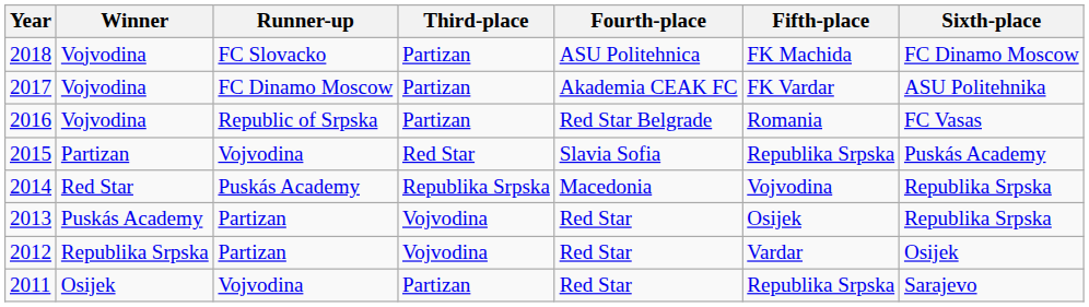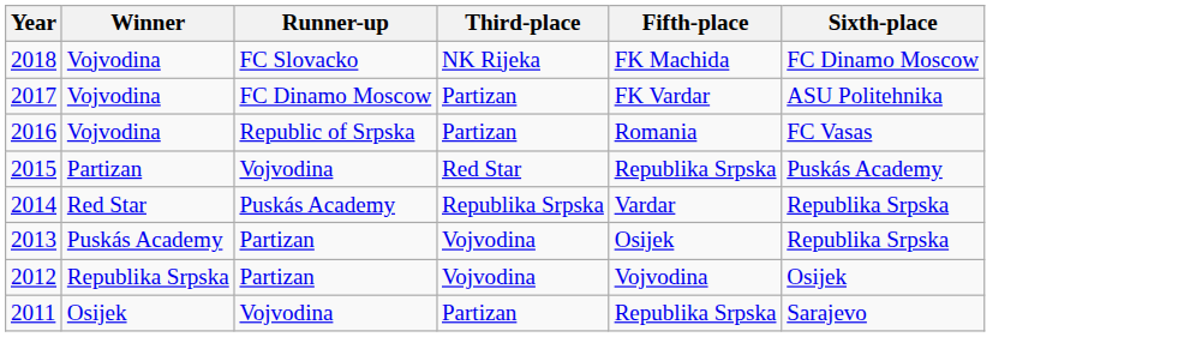 <table class="wikitable">
 <tr>
 <th>Year</th>
 <th>Winner</th>
 <th>Runner-up</th>
 <th>Third-place</th>
-<th>Fourth-place</th>
 <th>Fifth-place</th>
 <th>Sixth-place</th>
 </tr>
 <tr>
 <td><a href='#'>2018</a></td>
 <td> <a href='#'>Vojvodina</a></td>
 <td> <a href='#'>FC Slovacko</a></td>
-<td> <a href='#'>Partizan</a></td>
-<td> <a href='#'>ASU Politehnica</a></td>
+<td> <a href='#'>NK Rijeka</a></td>
 <td> <a href='#'>FK Machida</a></td>
 <td> <a href='#'>FC Dinamo Moscow</a></td>
 </tr>
 <tr>
 <td><a href='#'>2017</a></td>
 <td> <a href='#'>Vojvodina</a></td>
 <td> <a href='#'>FC Dinamo Moscow</a></td>
 <td> <a href='#'>Partizan</a></td>
-<td> <a href='#'>Akademia CEAK FC</a></td>
 <td> <a href='#'>FK Vardar</a></td>
 <td> <a href='#'>ASU Politehnika</a></td>
 </tr>
 <tr>
 <td><a href='#'>2016</a></td>
 <td> <a href='#'>Vojvodina</a></td>
 <td> <a href='#'>Republic of Srpska</a></td>
 <td> <a href='#'>Partizan</a></td>
-<td> <a href='#'>Red Star Belgrade</a></td>
 <td> <a href='#'>Romania</a></td>
 <td> <a href='#'>FC Vasas</a></td>
 </tr>
 <tr>
 <td><a href='#'>2015</a></td>
 <td> <a href='#'>Partizan</a></td>
 <td> <a href='#'>Vojvodina</a></td>
 <td> <a href='#'>Red Star</a></td>
-<td> <a href='#'>Slavia Sofia</a></td>
 <td> <a href='#'>Republika Srpska</a></td>
 <td> <a href='#'>Puskás Academy</a></td>
 </tr>
 <tr>
 <td><a href='#'>2014</a></td>
 <td> <a href='#'>Red Star</a></td>
 <td> <a href='#'>Puskás Academy</a></td>
 <td> <a href='#'>Republika Srpska</a></td>
-<td> <a href='#'>Macedonia</a></td>
-<td> <a href='#'>Vojvodina</a></td>
+<td> <a href='#'>Vardar</a></td>
 <td> <a href='#'>Republika Srpska</a></td>
 </tr>
 <tr>
 <td><a href='#'>2013</a></td>
 <td> <a href='#'>Puskás Academy</a></td>
 <td> <a href='#'>Partizan</a></td>
 <td> <a href='#'>Vojvodina</a></td>
-<td> <a href='#'>Red Star</a></td>
 <td> <a href='#'>Osijek</a></td>
 <td> <a href='#'>Republika Srpska</a></td>
 </tr>
 <tr>
 <td><a href='#'>2012</a></td>
 <td> <a href='#'>Republika Srpska</a></td>
 <td> <a href='#'>Partizan</a></td>
 <td> <a href='#'>Vojvodina</a></td>
-<td> <a href='#'>Red Star</a></td>
-<td> <a href='#'>Vardar</a></td>
+<td> <a href='#'>Vojvodina</a></td>
 <td> <a href='#'>Osijek</a></td>
 </tr>
 <tr>
 <td><a href='#'>2011</a></td>
 <td> <a href='#'>Osijek</a></td>
 <td> <a href='#'>Vojvodina</a></td>
 <td> <a href='#'>Partizan</a></td>
-<td> <a href='#'>Red Star</a></td>
 <td> <a href='#'>Republika Srpska</a></td>
 <td> <a href='#'>Sarajevo</a></td>
 </tr>
 </table>
